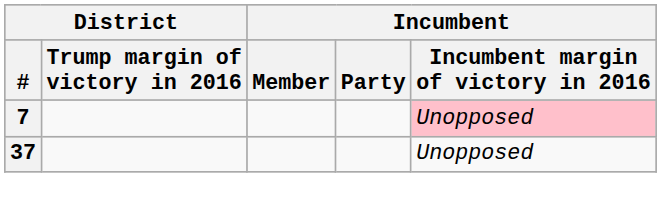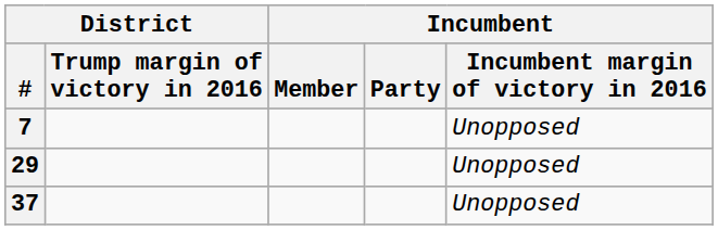 <table class="wikitable sortable">
 <tr>
 <th colspan=2>District</th>
 <th colspan=3>Incumbent</th>
 </tr>
 <tr valign=bottom>
 <th>#</th>
 <th>Trump margin of<br>victory in 2016</th>
 <th>Member</th>
 <th>Party</th>
 <th>Incumbent margin<br>of victory in 2016</th>
 </tr>
 <tr>
 <th>7</th>
 <td></td>
 <td></td>
 <td></td>
-<td style="background: pink;"><em>Unopposed</em></td>
+<td><em>Unopposed</em></td>
+</tr>
+<tr>
+<th>29</th>
+<td></td>
+<td></td>
+<td></td>
+<td><em>Unopposed</em></td>
 </tr>
 <tr>
 <th>37</th>
 <td></td>
 <td></td>
 <td></td>
 <td><em>Unopposed</em></td>
 </tr>
 </table>
